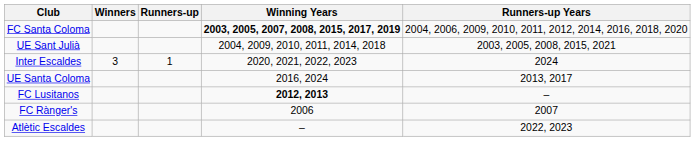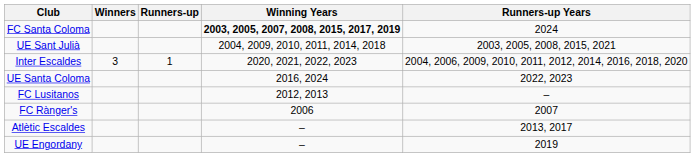 <table class="wikitable sortable" style="text-align:center;">
 <tr>
 <th>Club</th>
 <th>Winners</th>
 <th>Runners-up</th>
 <th>Winning Years</th>
 <th>Runners-up Years</th>
 </tr>
 <tr>
 <td><a href='#'>FC Santa Coloma</a></td>
 <td></td>
 <td></td>
 <td><strong>2003, 2005, 2007, 2008, 2015, 2017, 2019</strong></td>
-<td>2004, 2006, 2009, 2010, 2011, 2012, 2014, 2016, 2018, 2020</td>
+<td>2024</td>
 </tr>
 <tr>
 <td><a href='#'>UE Sant Julià</a></td>
 <td></td>
 <td></td>
 <td>2004, 2009, 2010, 2011, 2014, 2018</td>
 <td>2003, 2005, 2008, 2015, 2021</td>
 </tr>
 <tr>
 <td><a href='#'>Inter Escaldes</a></td>
 <td>3</td>
 <td>1</td>
 <td>2020, 2021, 2022, 2023</td>
-<td>2024</td>
+<td>2004, 2006, 2009, 2010, 2011, 2012, 2014, 2016, 2018, 2020</td>
 </tr>
 <tr>
 <td><a href='#'>UE Santa Coloma</a></td>
 <td></td>
 <td></td>
 <td>2016, 2024</td>
-<td>2013, 2017</td>
+<td>2022, 2023</td>
 </tr>
 <tr>
 <td><a href='#'>FC Lusitanos</a></td>
 <td></td>
 <td></td>
-<td><strong>2012, 2013</strong></td>
+<td>2012, 2013</td>
 <td>–</td>
 </tr>
 <tr>
 <td><a href='#'>FC Rànger's</a></td>
 <td></td>
 <td></td>
 <td>2006</td>
 <td>2007</td>
 </tr>
 <tr>
 <td><a href='#'>Atlètic Escaldes</a></td>
 <td></td>
 <td></td>
 <td>–</td>
-<td>2022, 2023</td>
+<td>2013, 2017</td>
+</tr>
+<tr>
+<td><a href='#'>UE Engordany</a></td>
+<td></td>
+<td></td>
+<td>–</td>
+<td>2019</td>
 </tr>
 </table>
